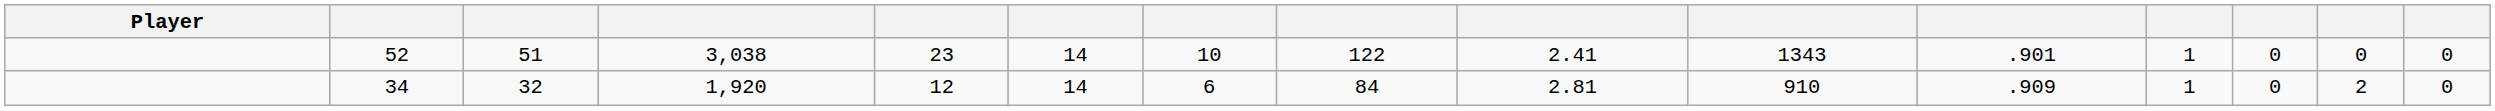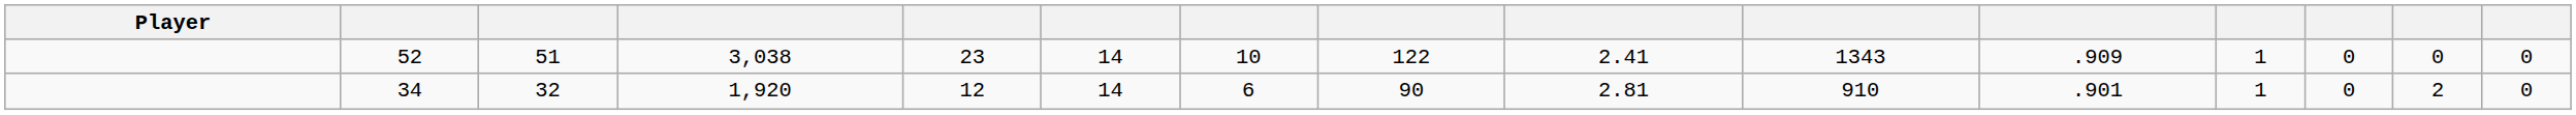 <table class="wikitable sortable" style="width:100%; text-align:center;">
 <tr>
 <th>Player</th>
 <th></th>
 <th></th>
 <th></th>
 <th></th>
 <th></th>
 <th></th>
 <th></th>
 <th></th>
 <th></th>
 <th></th>
 <th></th>
 <th></th>
 <th></th>
 <th></th>
 </tr>
 <tr>
 <td style=white-space:nowrap></td>
 <td>52</td>
 <td>51</td>
 <td>3,038</td>
 <td>23</td>
 <td>14</td>
 <td>10</td>
 <td>122</td>
 <td>2.41</td>
 <td>1343</td>
-<td>.901</td>
+<td>.909</td>
 <td>1</td>
 <td>0</td>
 <td>0</td>
 <td>0</td>
 </tr>
 <tr>
 <td style=white-space:nowrap></td>
 <td>34</td>
 <td>32</td>
 <td>1,920</td>
 <td>12</td>
 <td>14</td>
 <td>6</td>
-<td>84</td>
+<td>90</td>
 <td>2.81</td>
 <td>910</td>
-<td>.909</td>
+<td>.901</td>
 <td>1</td>
 <td>0</td>
 <td>2</td>
 <td>0</td>
 </tr>
 </table>
